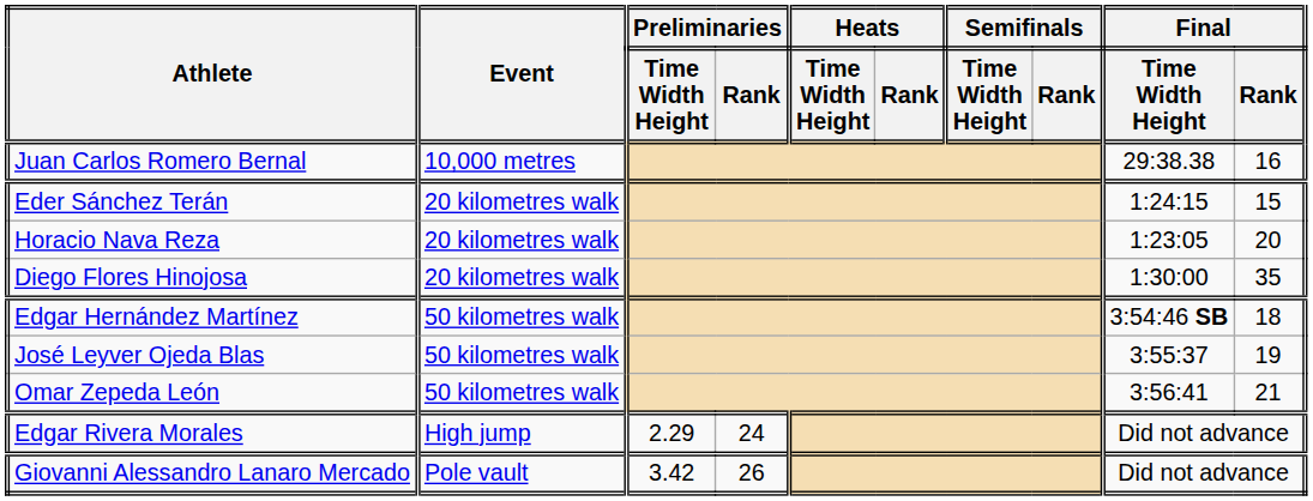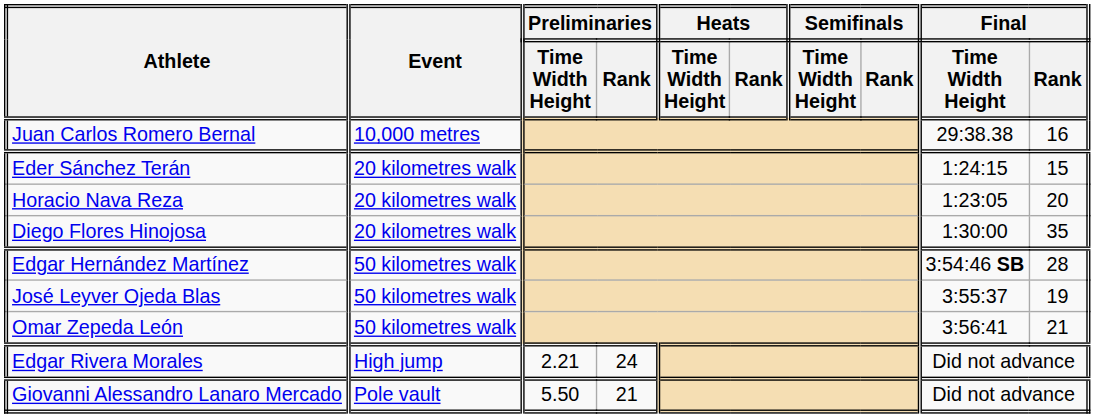 <table class=wikitable style="font-size:90%; border: double;">
 <tr>
 <th rowspan="2" style="border-right:double">Athlete</th>
 <th rowspan="2" style="border-right:double">Event</th>
 <th colspan="2" style="border-right:double; border-bottom:double;">Preliminaries</th>
 <th colspan="2" style="border-right:double; border-bottom:double;">Heats</th>
 <th colspan="2" style="border-right:double; border-bottom:double;">Semifinals</th>
 <th colspan="2" style="border-right:double; border-bottom:double;">Final</th>
 </tr>
 <tr>
 <th>Time<br>Width<br>Height</th>
 <th style="border-right:double">Rank</th>
 <th>Time<br>Width<br>Height</th>
 <th style="border-right:double">Rank</th>
 <th>Time<br>Width<br>Height</th>
 <th style="border-right:double">Rank</th>
 <th>Time<br>Width<br>Height</th>
 <th style="border-right:double">Rank</th>
 </tr>
 <tr style="border-top: double;">
 <td style="border-right:double"><a href='#'>Juan Carlos Romero Bernal</a></td>
 <td style="border-right:double"><a href='#'>10,000 metres</a></td>
 <td style="border-right:double" colspan= 6 bgcolor="wheat"></td>
 <td align=center>29:38.38</td>
 <td align=center>16</td>
 </tr>
 <tr style="border-top: double;">
 <td style="border-right:double"><a href='#'>Eder Sánchez Terán</a></td>
 <td style="border-right:double"><a href='#'>20 kilometres walk</a></td>
 <td style="border-right:double" colspan= 6 bgcolor="wheat"></td>
 <td align=center>1:24:15</td>
 <td align=center>15</td>
 </tr>
 <tr>
 <td style="border-right:double"><a href='#'>Horacio Nava Reza</a></td>
 <td style="border-right:double"><a href='#'>20 kilometres walk</a></td>
 <td style="border-right:double" colspan= 6 bgcolor="wheat"></td>
 <td align=center>1:23:05</td>
 <td align=center>20</td>
 </tr>
 <tr>
 <td style="border-right:double"><a href='#'>Diego Flores Hinojosa</a></td>
 <td style="border-right:double"><a href='#'>20 kilometres walk</a></td>
 <td style="border-right:double" colspan= 6 bgcolor="wheat"></td>
 <td align=center>1:30:00</td>
 <td align=center>35</td>
 </tr>
 <tr style="border-top: double;">
 <td style="border-right:double"><a href='#'>Edgar Hernández Martínez</a></td>
 <td style="border-right:double"><a href='#'>50 kilometres walk</a></td>
 <td style="border-right:double" colspan= 6 bgcolor="wheat"></td>
 <td align=center>3:54:46 <strong>SB</strong></td>
-<td align=center>18</td>
+<td align=center>28</td>
 </tr>
 <tr>
 <td style="border-right:double"><a href='#'>José Leyver Ojeda Blas</a></td>
 <td style="border-right:double"><a href='#'>50 kilometres walk</a></td>
 <td style="border-right:double" colspan= 6 bgcolor="wheat"></td>
 <td align=center>3:55:37</td>
 <td align=center>19</td>
 </tr>
 <tr>
 <td style="border-right:double"><a href='#'>Omar Zepeda León</a></td>
 <td style="border-right:double"><a href='#'>50 kilometres walk</a></td>
 <td style="border-right:double" colspan= 6 bgcolor="wheat"></td>
 <td align=center>3:56:41</td>
 <td align=center>21</td>
 </tr>
 <tr style="border-top: double;">
 <td style="border-right:double"><a href='#'>Edgar Rivera Morales</a></td>
 <td style="border-right:double"><a href='#'>High jump</a></td>
-<td align=center>2.29</td>
+<td align=center>2.21</td>
 <td align=center style="border-right:double">24</td>
 <td style="border-right:double" colspan= 4 bgcolor="wheat"></td>
 <td colspan="2" align=center>Did not advance</td>
 </tr>
 <tr style="border-top: double;">
 <td style="border-right:double"><a href='#'>Giovanni Alessandro Lanaro Mercado</a></td>
 <td style="border-right:double"><a href='#'>Pole vault</a></td>
-<td align=center>3.42</td>
-<td align=center style="border-right:double">26</td>
+<td align=center>5.50</td>
+<td align=center style="border-right:double">21</td>
 <td style="border-right:double" colspan= 4 bgcolor="wheat"></td>
 <td align=center colspan= 2>Did not advance</td>
 </tr>
 </table>
